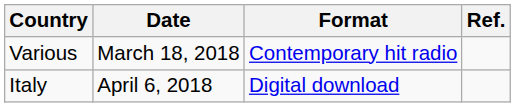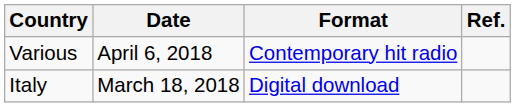 <table class="wikitable plainrowheaders">
 <tr>
 <th scope="col">Country</th>
 <th scope="col">Date</th>
 <th scope="col">Format</th>
 <th scope="col">Ref.</th>
 </tr>
 <tr>
 <td>Various</td>
-<td>March 18, 2018</td>
+<td>April 6, 2018</td>
 <td><a href='#'>Contemporary hit radio</a></td>
 <td></td>
 </tr>
 <tr>
 <td>Italy</td>
-<td>April 6, 2018</td>
+<td>March 18, 2018</td>
 <td><a href='#'>Digital download</a></td>
 <td></td>
 </tr>
 </table>
